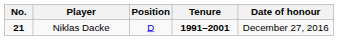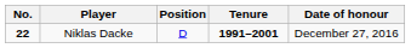 <table class="wikitable sortable" style="text-align:center">
 <tr>
 <th width="40px">No.</th>
 <th width="150px">Player</th>
 <th width="40px">Position</th>
 <th width="100px">Tenure</th>
 <th width="150px">Date of honour</th>
 </tr>
 <tr>
-<td><strong>21</strong></td>
+<td><strong>22</strong></td>
 <td>Niklas Dacke</td>
 <td><a href='#'>D</a></td>
 <td><strong>1991–2001</strong></td>
 <td>December 27, 2016</td>
 </tr>
 </table>
